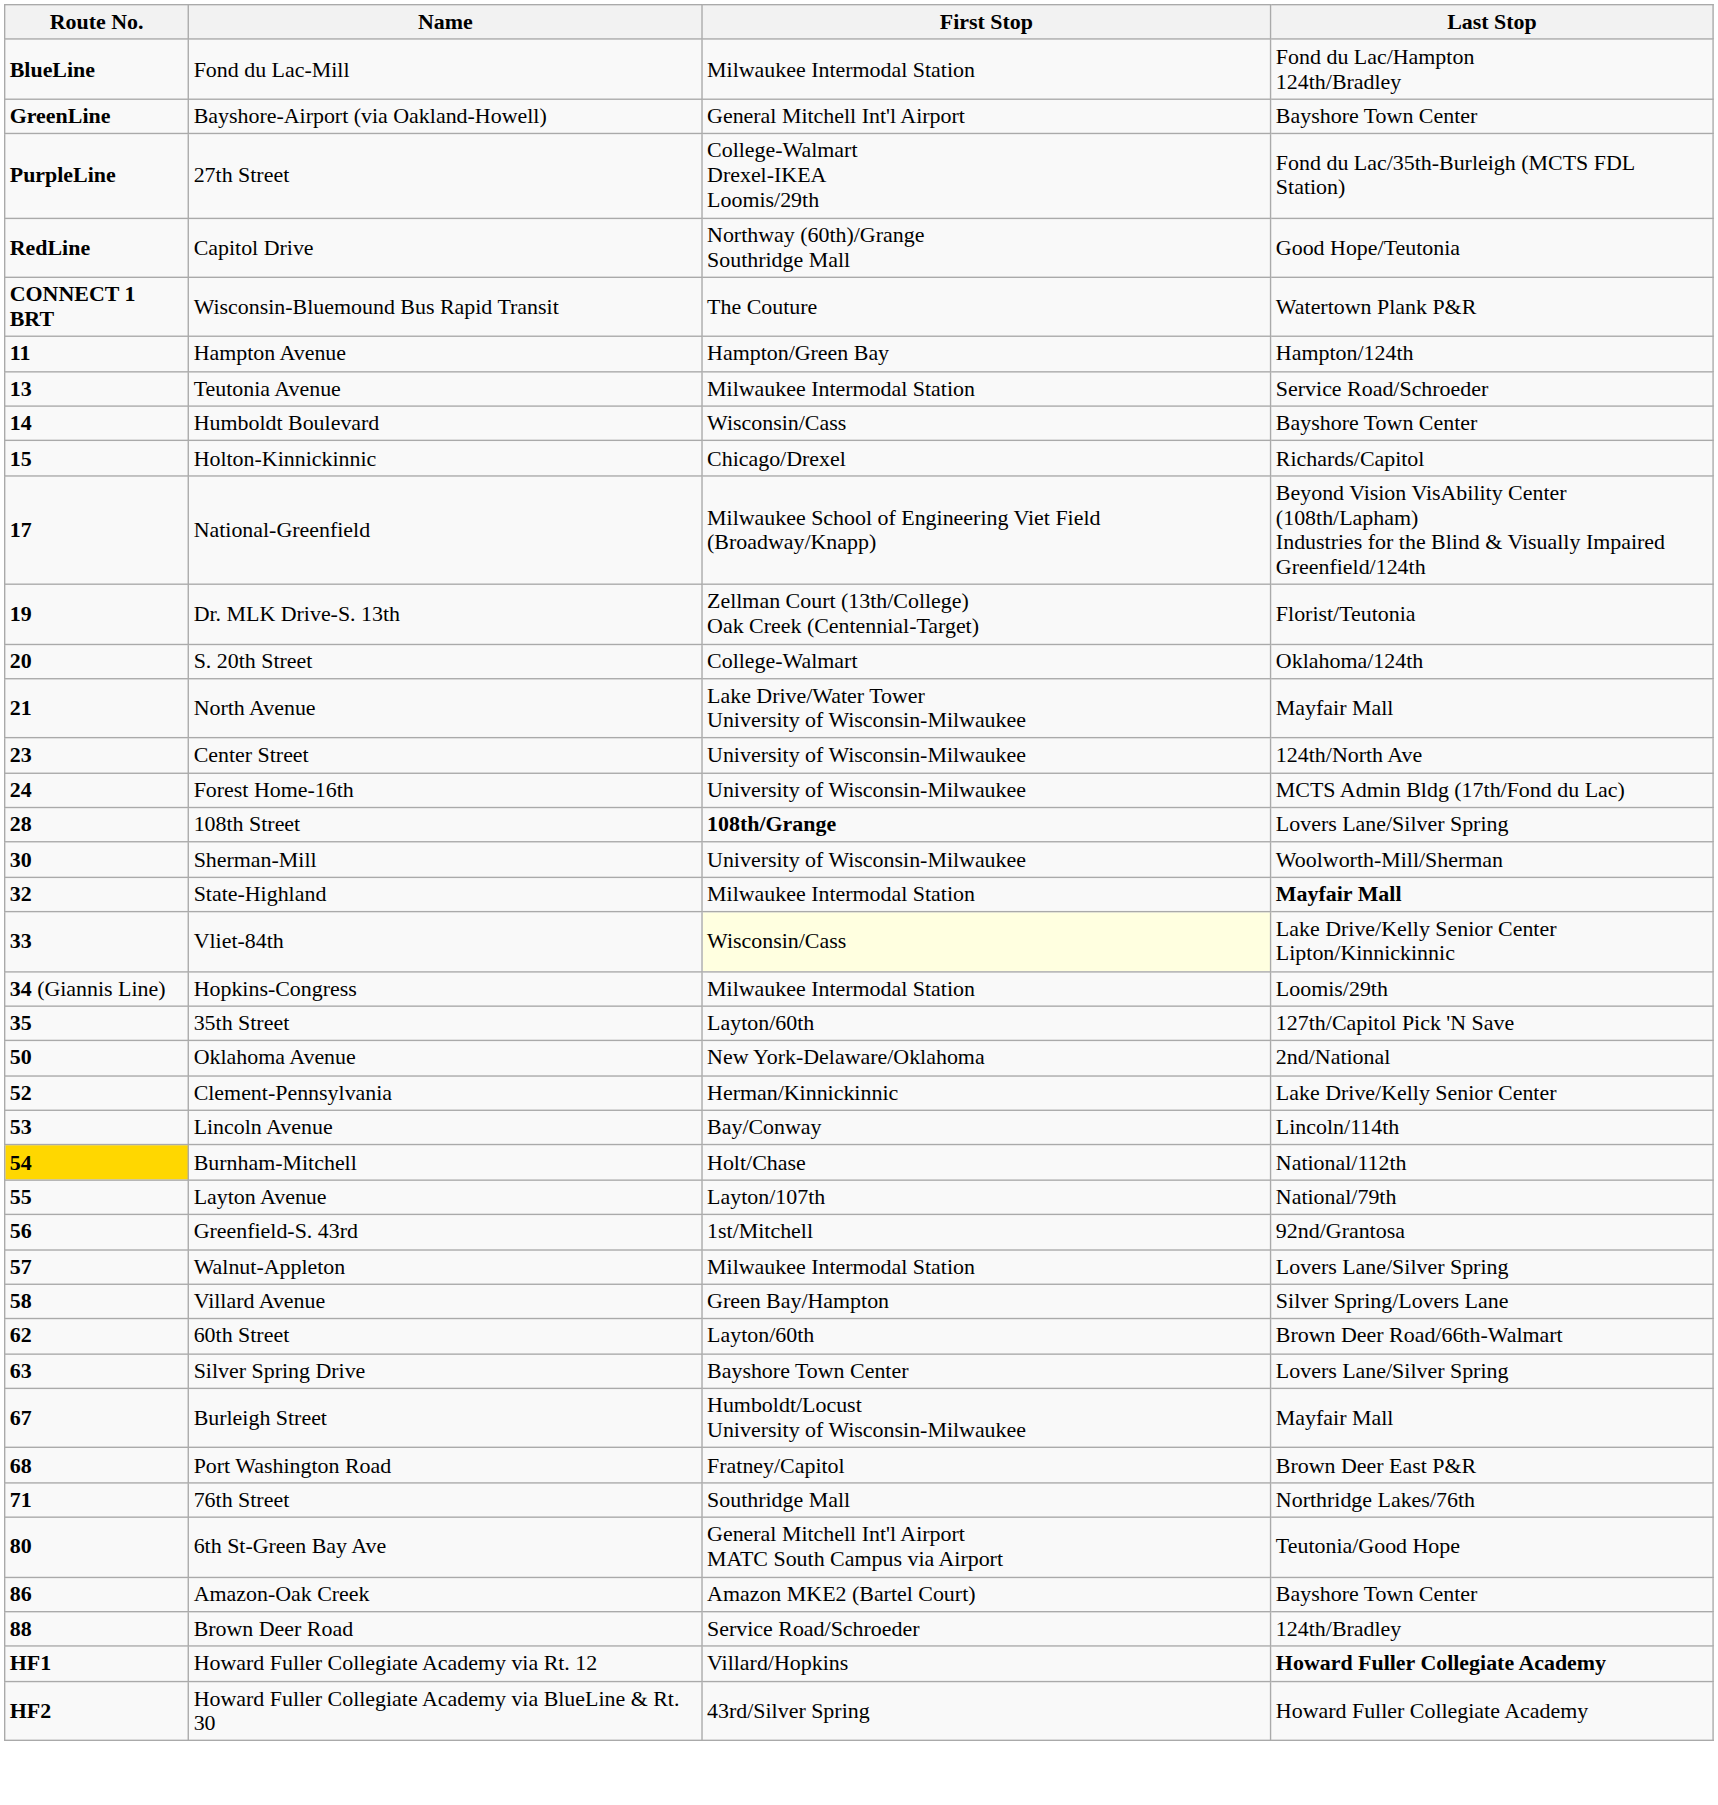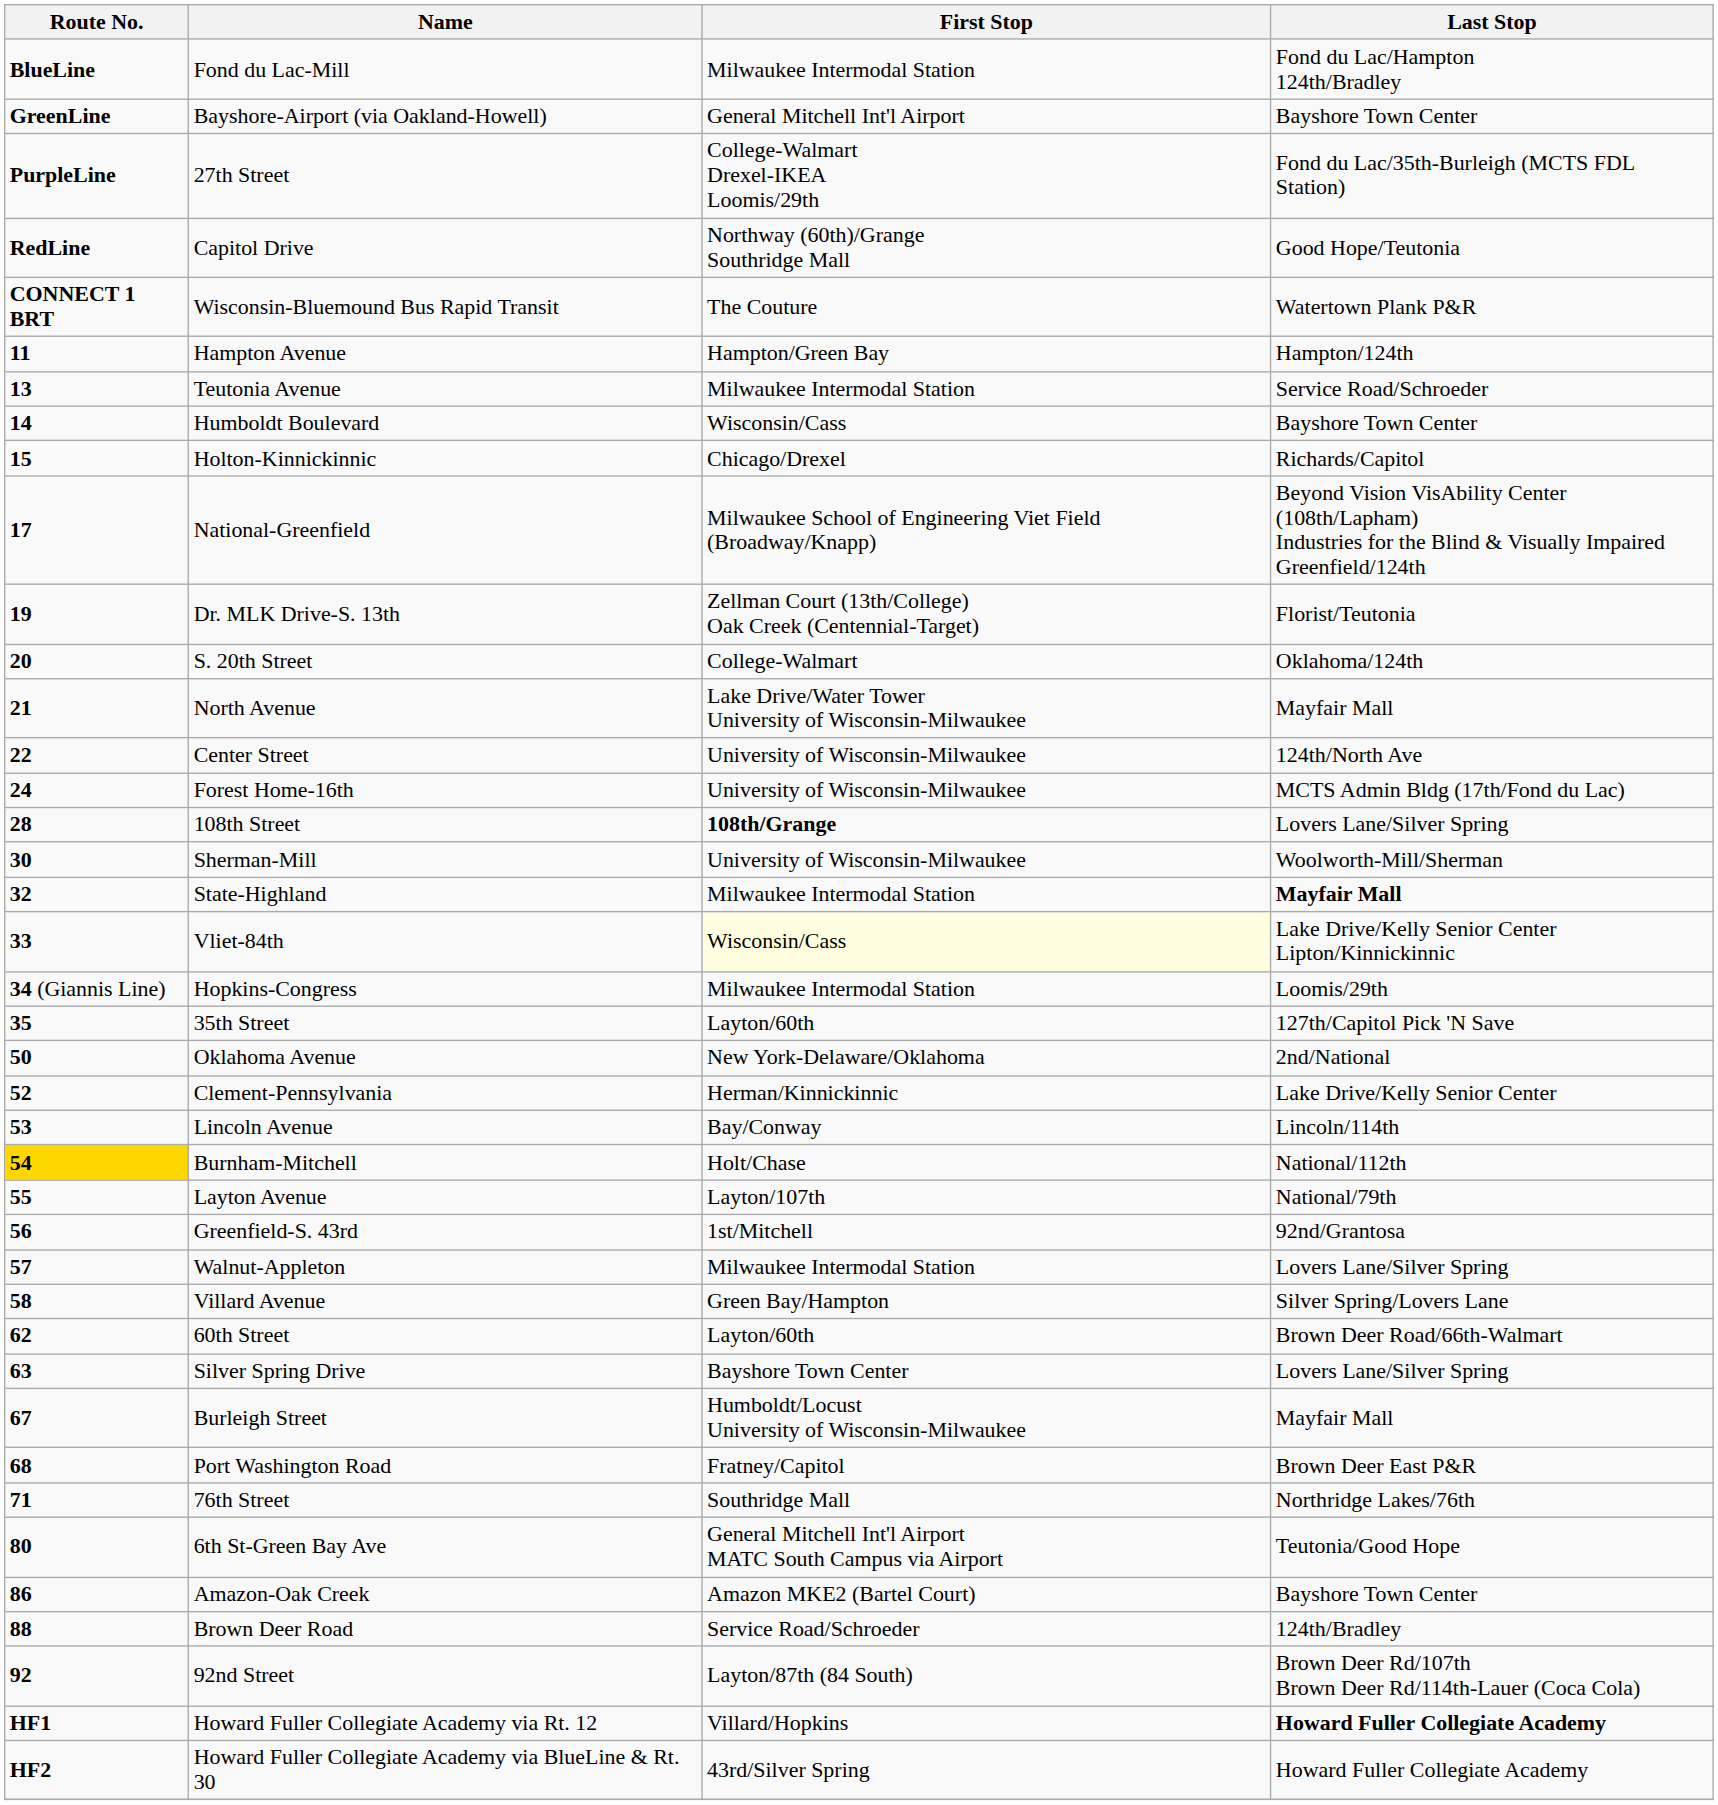 <table class="wikitable">
 <tr>
 <th>Route No.</th>
 <th>Name</th>
 <th>First Stop</th>
 <th>Last Stop</th>
 </tr>
 <tr>
 <td><strong>BlueLine</strong></td>
 <td>Fond du Lac-Mill</td>
 <td>Milwaukee Intermodal Station</td>
 <td>Fond du Lac/Hampton<br>124th/Bradley</td>
 </tr>
 <tr>
 <td><strong>GreenLine</strong></td>
 <td>Bayshore-Airport (via Oakland-Howell)</td>
 <td>General Mitchell Int'l Airport</td>
 <td>Bayshore Town Center</td>
 </tr>
 <tr>
 <td><strong>PurpleLine</strong></td>
 <td>27th Street</td>
 <td>College-Walmart<br>Drexel-IKEA<br>Loomis/29th</td>
 <td>Fond du Lac/35th-Burleigh (MCTS FDL Station)</td>
 </tr>
 <tr>
 <td><strong>RedLine</strong></td>
 <td>Capitol Drive</td>
 <td>Northway (60th)/Grange<br>Southridge Mall</td>
 <td>Good Hope/Teutonia</td>
 </tr>
 <tr>
 <td><strong>CONNECT 1 BRT</strong></td>
 <td>Wisconsin-Bluemound Bus Rapid Transit</td>
 <td>The Couture</td>
 <td>Watertown Plank P&R</td>
 </tr>
 <tr>
 <td><strong>11</strong></td>
 <td>Hampton Avenue</td>
 <td>Hampton/Green Bay</td>
 <td>Hampton/124th</td>
 </tr>
 <tr>
 <td><strong>13</strong></td>
 <td>Teutonia Avenue</td>
 <td>Milwaukee Intermodal Station</td>
 <td>Service Road/Schroeder</td>
 </tr>
 <tr>
 <td><strong>14</strong></td>
 <td>Humboldt Boulevard</td>
 <td>Wisconsin/Cass</td>
 <td>Bayshore Town Center</td>
 </tr>
 <tr>
 <td><strong>15</strong></td>
 <td>Holton-Kinnickinnic</td>
 <td>Chicago/Drexel</td>
 <td>Richards/Capitol</td>
 </tr>
 <tr>
 <td><strong>17</strong></td>
 <td>National-Greenfield</td>
 <td>Milwaukee School of Engineering Viet Field (Broadway/Knapp)</td>
 <td>Beyond Vision VisAbility Center (108th/Lapham)<br>Industries for the Blind & Visually Impaired<br>Greenfield/124th</td>
 </tr>
 <tr>
 <td><strong>19</strong></td>
 <td>Dr. MLK Drive-S. 13th</td>
 <td>Zellman Court (13th/College)<br>Oak Creek (Centennial-Target)</td>
 <td>Florist/Teutonia</td>
 </tr>
 <tr>
 <td><strong>20</strong></td>
 <td>S. 20th Street</td>
 <td>College-Walmart</td>
 <td>Oklahoma/124th</td>
 </tr>
 <tr>
 <td><strong>21</strong></td>
 <td>North Avenue</td>
 <td>Lake Drive/Water Tower<br>University of Wisconsin-Milwaukee</td>
 <td>Mayfair Mall</td>
 </tr>
 <tr>
-<td><strong>23</strong></td>
+<td><strong>22</strong></td>
 <td>Center Street</td>
 <td>University of Wisconsin-Milwaukee</td>
 <td>124th/North Ave</td>
 </tr>
 <tr>
 <td><strong>24</strong></td>
 <td>Forest Home-16th</td>
 <td>University of Wisconsin-Milwaukee</td>
 <td>MCTS Admin Bldg (17th/Fond du Lac)</td>
 </tr>
 <tr>
 <td><strong>28</strong></td>
 <td>108th Street</td>
 <td><strong>108th/Grange</strong></td>
 <td>Lovers Lane/Silver Spring</td>
 </tr>
 <tr>
 <td><strong>30</strong></td>
 <td>Sherman-Mill</td>
 <td>University of Wisconsin-Milwaukee</td>
 <td>Woolworth-Mill/Sherman</td>
 </tr>
 <tr>
 <td><strong>32</strong></td>
 <td>State-Highland</td>
 <td>Milwaukee Intermodal Station</td>
 <td><strong>Mayfair Mall</strong></td>
 </tr>
 <tr>
 <td><strong>33</strong></td>
 <td>Vliet-84th</td>
 <td style="background: lightyellow;">Wisconsin/Cass</td>
 <td>Lake Drive/Kelly Senior Center<br>Lipton/Kinnickinnic</td>
 </tr>
 <tr>
 <td><strong>34</strong> (Giannis Line)</td>
 <td>Hopkins-Congress</td>
 <td>Milwaukee Intermodal Station</td>
 <td>Loomis/29th</td>
 </tr>
 <tr>
 <td><strong>35</strong></td>
 <td>35th Street</td>
 <td>Layton/60th</td>
 <td>127th/Capitol Pick 'N Save</td>
 </tr>
 <tr>
 <td><strong>50</strong></td>
 <td>Oklahoma Avenue</td>
 <td>New York-Delaware/Oklahoma</td>
 <td>2nd/National</td>
 </tr>
 <tr>
 <td><strong>52</strong></td>
 <td>Clement-Pennsylvania</td>
 <td>Herman/Kinnickinnic</td>
 <td>Lake Drive/Kelly Senior Center</td>
 </tr>
 <tr>
 <td><strong>53</strong></td>
 <td>Lincoln Avenue</td>
 <td>Bay/Conway</td>
 <td>Lincoln/114th</td>
 </tr>
 <tr>
 <td style="background: gold;"><strong>54</strong></td>
 <td>Burnham-Mitchell</td>
 <td>Holt/Chase</td>
 <td>National/112th</td>
 </tr>
 <tr>
 <td><strong>55</strong></td>
 <td>Layton Avenue</td>
 <td>Layton/107th</td>
 <td>National/79th</td>
 </tr>
 <tr>
 <td><strong>56</strong></td>
 <td>Greenfield-S. 43rd</td>
 <td>1st/Mitchell</td>
 <td>92nd/Grantosa</td>
 </tr>
 <tr>
 <td><strong>57</strong></td>
 <td>Walnut-Appleton</td>
 <td>Milwaukee Intermodal Station</td>
 <td>Lovers Lane/Silver Spring</td>
 </tr>
 <tr>
 <td><strong>58</strong></td>
 <td>Villard Avenue</td>
 <td>Green Bay/Hampton</td>
 <td>Silver Spring/Lovers Lane</td>
 </tr>
 <tr>
 <td><strong>62</strong></td>
 <td>60th Street</td>
 <td>Layton/60th</td>
 <td>Brown Deer Road/66th-Walmart</td>
 </tr>
 <tr>
 <td><strong>63</strong></td>
 <td>Silver Spring Drive</td>
 <td>Bayshore Town Center</td>
 <td>Lovers Lane/Silver Spring</td>
 </tr>
 <tr>
 <td><strong>67</strong></td>
 <td>Burleigh Street</td>
 <td>Humboldt/Locust<br>University of Wisconsin-Milwaukee</td>
 <td>Mayfair Mall</td>
 </tr>
 <tr>
 <td><strong>68</strong></td>
 <td>Port Washington Road</td>
 <td>Fratney/Capitol</td>
 <td>Brown Deer East P&R</td>
 </tr>
 <tr>
 <td><strong>71</strong></td>
 <td>76th Street</td>
 <td>Southridge Mall</td>
 <td>Northridge Lakes/76th</td>
 </tr>
 <tr>
 <td><strong>80</strong></td>
 <td>6th St-Green Bay Ave</td>
 <td>General Mitchell Int'l Airport<br>MATC South Campus via Airport</td>
 <td>Teutonia/Good Hope</td>
 </tr>
 <tr>
 <td><strong>86</strong></td>
 <td>Amazon-Oak Creek</td>
 <td>Amazon MKE2 (Bartel Court)</td>
 <td>Bayshore Town Center</td>
 </tr>
 <tr>
 <td><strong>88</strong></td>
 <td>Brown Deer Road</td>
 <td>Service Road/Schroeder</td>
 <td>124th/Bradley</td>
 </tr>
 <tr>
+<td><strong>92</strong></td>
+<td>92nd Street</td>
+<td>Layton/87th (84 South)</td>
+<td>Brown Deer Rd/107th<br>Brown Deer Rd/114th-Lauer (Coca Cola)</td>
+</tr>
+<tr>
 <td><strong>HF1</strong></td>
 <td>Howard Fuller Collegiate Academy via Rt. 12</td>
 <td>Villard/Hopkins</td>
 <td><strong>Howard Fuller Collegiate Academy</strong></td>
 </tr>
 <tr>
 <td><strong>HF2</strong></td>
 <td>Howard Fuller Collegiate Academy via BlueLine & Rt. 30</td>
 <td>43rd/Silver Spring</td>
 <td>Howard Fuller Collegiate Academy</td>
 </tr>
 <tr>
 </tr>
 </table>
